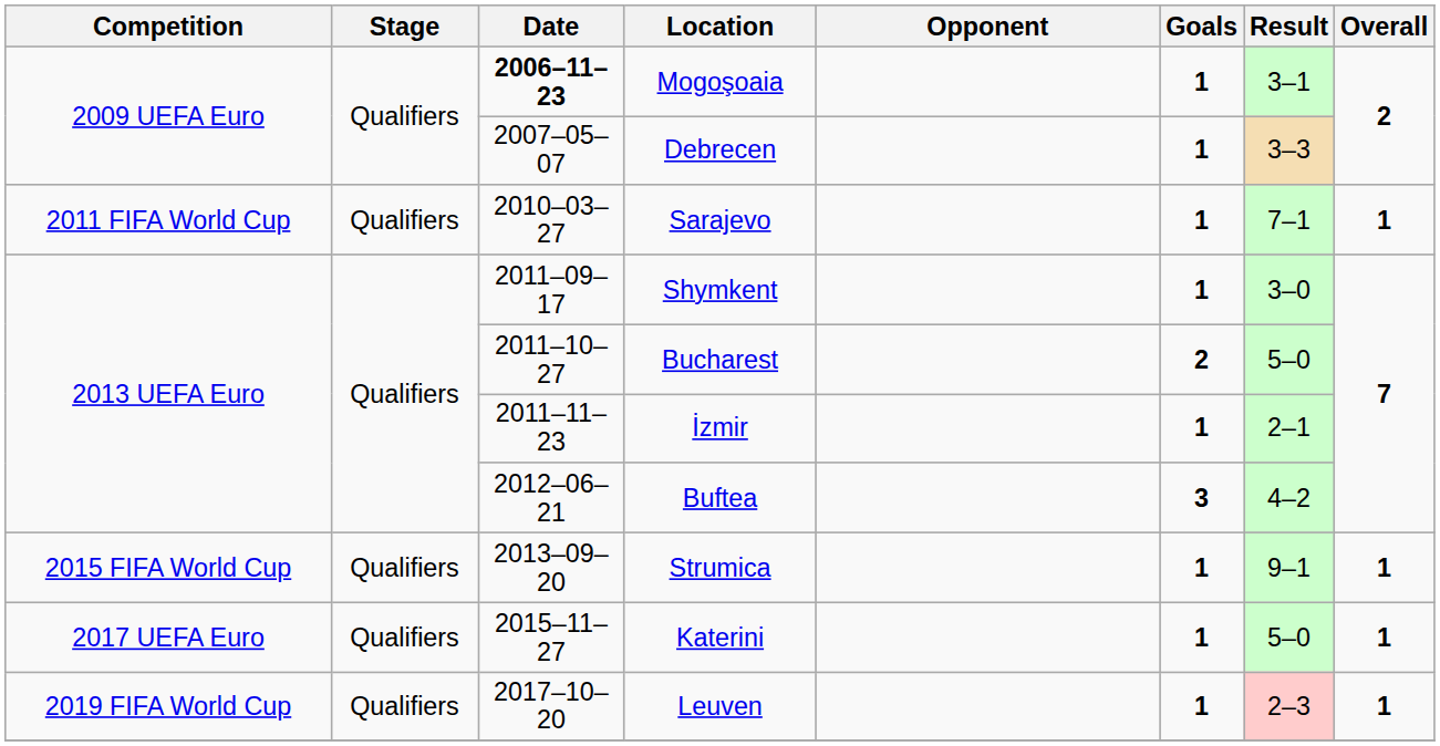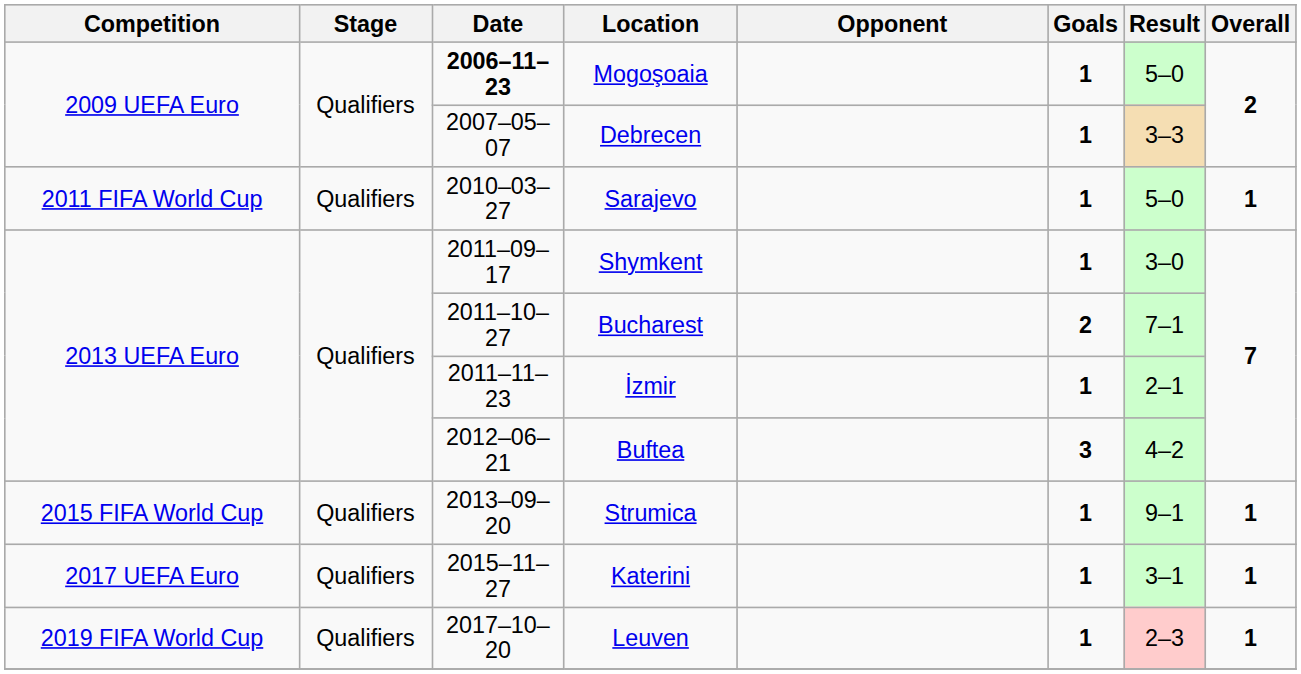 <table class="wikitable" style="font-size:90%">
 <tr>
 <th width=175px>Competition</th>
 <th width=75px>Stage</th>
 <th width=75px>Date</th>
 <th width=100px>Location</th>
 <th width=185px>Opponent</th>
 <th width=25px>Goals</th>
 <th width=25>Result</th>
 <th width=25px>Overall</th>
 </tr>
 <tr align=center>
 <td rowspan=2><a href='#'>2009 UEFA Euro</a></td>
 <td rowspan=2>Qualifiers</td>
 <td><strong>2006–11–23</strong></td>
 <td><a href='#'>Mogoşoaia</a></td>
 <td align=left></td>
 <td><strong>1</strong></td>
-<td bgcolor=#CCFFCC>3–1</td>
+<td bgcolor=#CCFFCC>5–0</td>
 <td rowspan=2><strong>2</strong></td>
 </tr>
 <tr align=center>
 <td>2007–05–07</td>
 <td><a href='#'>Debrecen</a></td>
 <td align=left></td>
 <td><strong>1</strong></td>
 <td bgcolor=#F5DEB3>3–3</td>
 </tr>
 <tr align=center>
 <td><a href='#'>2011 FIFA World Cup</a></td>
 <td>Qualifiers</td>
 <td>2010–03–27</td>
 <td><a href='#'>Sarajevo</a></td>
 <td align=left></td>
 <td><strong>1</strong></td>
-<td bgcolor=#CCFFCC>7–1</td>
+<td bgcolor=#CCFFCC>5–0</td>
 <td><strong>1</strong></td>
 </tr>
 <tr align=center>
 <td rowspan=4><a href='#'>2013 UEFA Euro</a></td>
 <td rowspan=4>Qualifiers</td>
 <td>2011–09–17</td>
 <td><a href='#'>Shymkent</a></td>
 <td align=left></td>
 <td><strong>1</strong></td>
 <td bgcolor=#CCFFCC>3–0</td>
 <td rowspan=4><strong>7</strong></td>
 </tr>
 <tr align=center>
 <td>2011–10–27</td>
 <td><a href='#'>Bucharest</a></td>
 <td align=left></td>
 <td><strong>2</strong></td>
-<td bgcolor=#CCFFCC>5–0</td>
+<td bgcolor=#CCFFCC>7–1</td>
 </tr>
 <tr align=center>
 <td>2011–11–23</td>
 <td><a href='#'>İzmir</a></td>
 <td align=left></td>
 <td><strong>1</strong></td>
 <td bgcolor=#CCFFCC>2–1</td>
 </tr>
 <tr align=center>
 <td>2012–06–21</td>
 <td><a href='#'>Buftea</a></td>
 <td align=left></td>
 <td><strong>3</strong></td>
 <td bgcolor=#CCFFCC>4–2</td>
 </tr>
 <tr align=center>
 <td><a href='#'>2015 FIFA World Cup</a></td>
 <td>Qualifiers</td>
 <td>2013–09–20</td>
 <td><a href='#'>Strumica</a></td>
 <td align=left></td>
 <td><strong>1</strong></td>
 <td bgcolor=#CCFFCC>9–1</td>
 <td><strong>1</strong></td>
 </tr>
 <tr align=center>
 <td><a href='#'>2017 UEFA Euro</a></td>
 <td>Qualifiers</td>
 <td>2015–11–27</td>
 <td><a href='#'>Katerini</a></td>
 <td align=left></td>
 <td><strong>1</strong></td>
-<td bgcolor=#CCFFCC>5–0</td>
+<td bgcolor=#CCFFCC>3–1</td>
 <td><strong>1</strong></td>
 </tr>
 <tr align=center>
 <td><a href='#'>2019 FIFA World Cup</a></td>
 <td>Qualifiers</td>
 <td>2017–10–20</td>
 <td><a href='#'>Leuven</a></td>
 <td align=left></td>
 <td><strong>1</strong></td>
 <td bgcolor=#FFCCCC>2–3</td>
 <td><strong>1</strong></td>
 </tr>
 <tr>
 </tr>
 </table>
